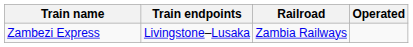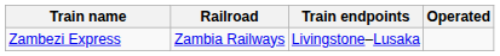 <table class="wikitable">
 <tr valign="top">
 <th width="175px">Train name</th>
+<th>Railroad</th>
 <th>Train endpoints</th>
-<th>Railroad</th>
 <th>Operated</th>
 </tr>
 <tr valign="top">
 <td><a href='#'>Zambezi Express</a></td>
+<td><a href='#'>Zambia Railways</a></td>
 <td><a href='#'>Livingstone</a>–<a href='#'>Lusaka</a></td>
-<td><a href='#'>Zambia Railways</a></td>
 <td> <br></td>
 </tr>
 </table>
